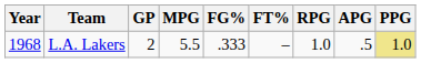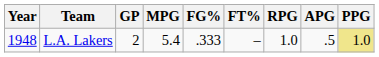 <table class="wikitable sortable" style="font-size:95%; text-align:right;">
 <tr>
 <th>Year</th>
 <th>Team</th>
 <th>GP</th>
 <th>MPG</th>
 <th>FG%</th>
 <th>FT%</th>
 <th>RPG</th>
 <th>APG</th>
 <th>PPG</th>
 </tr>
 <tr>
-<td style="text-align:left;"><a href='#'>1968</a></td>
+<td style="text-align:left;"><a href='#'>1948</a></td>
 <td style="text-align:left;"><a href='#'>L.A. Lakers</a></td>
 <td>2</td>
-<td>5.5</td>
+<td>5.4</td>
 <td>.333</td>
 <td>–</td>
 <td>1.0</td>
 <td>.5</td>
 <td style="background: khaki;">1.0</td>
 </tr>
 </table>
